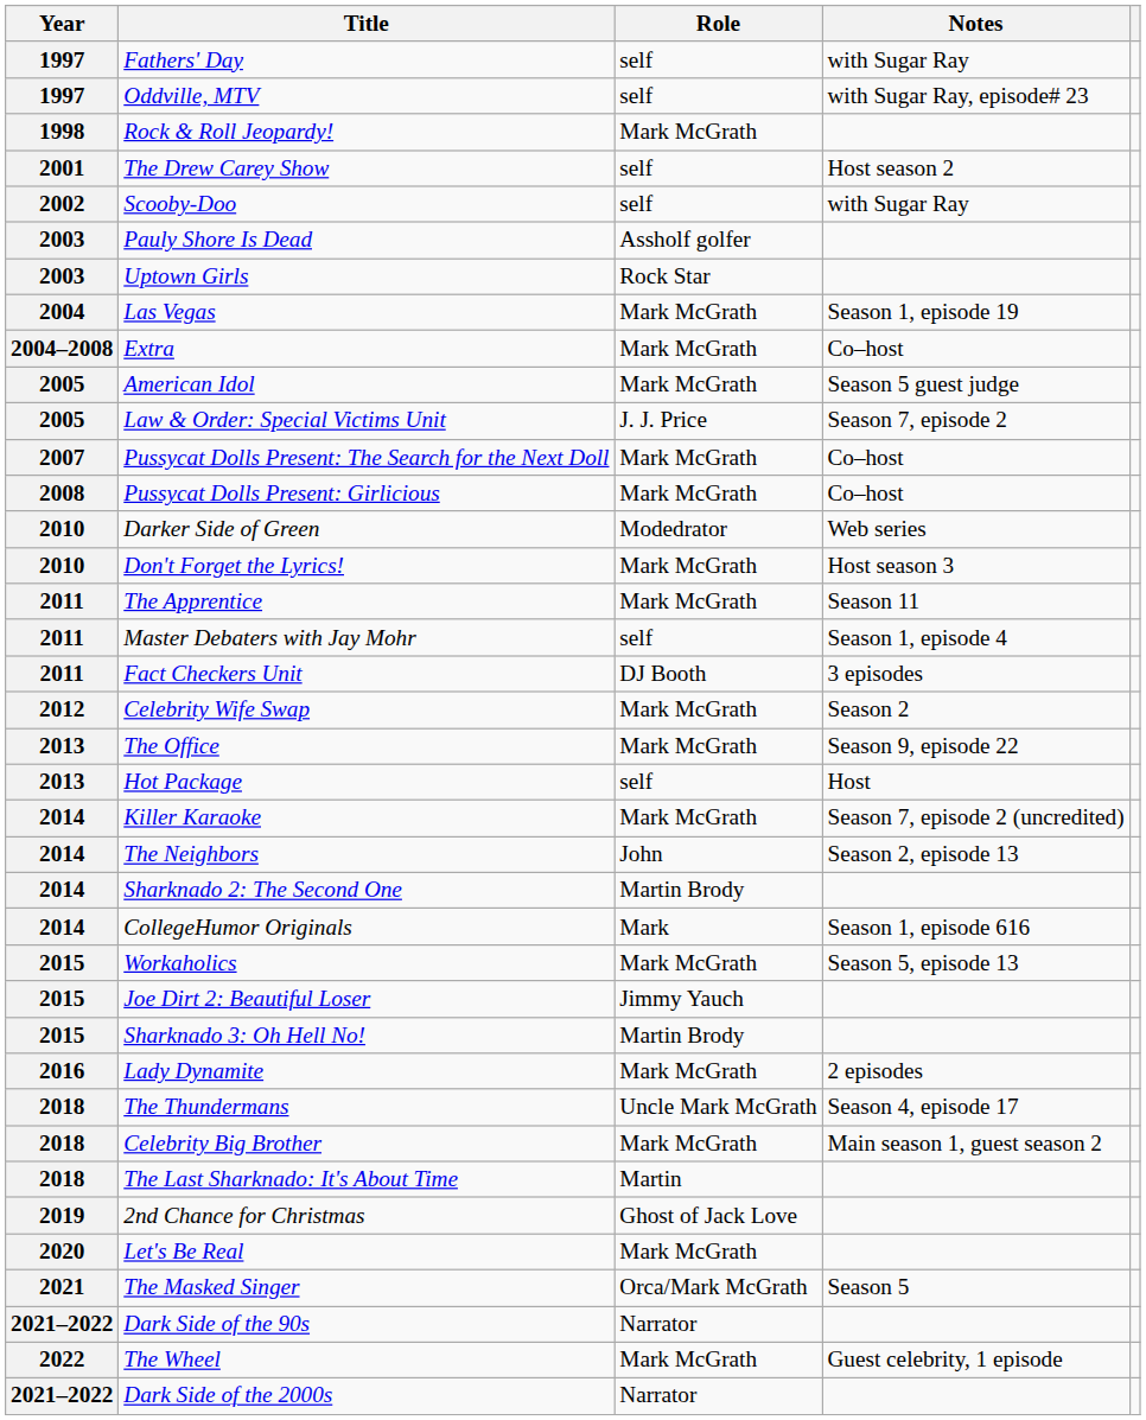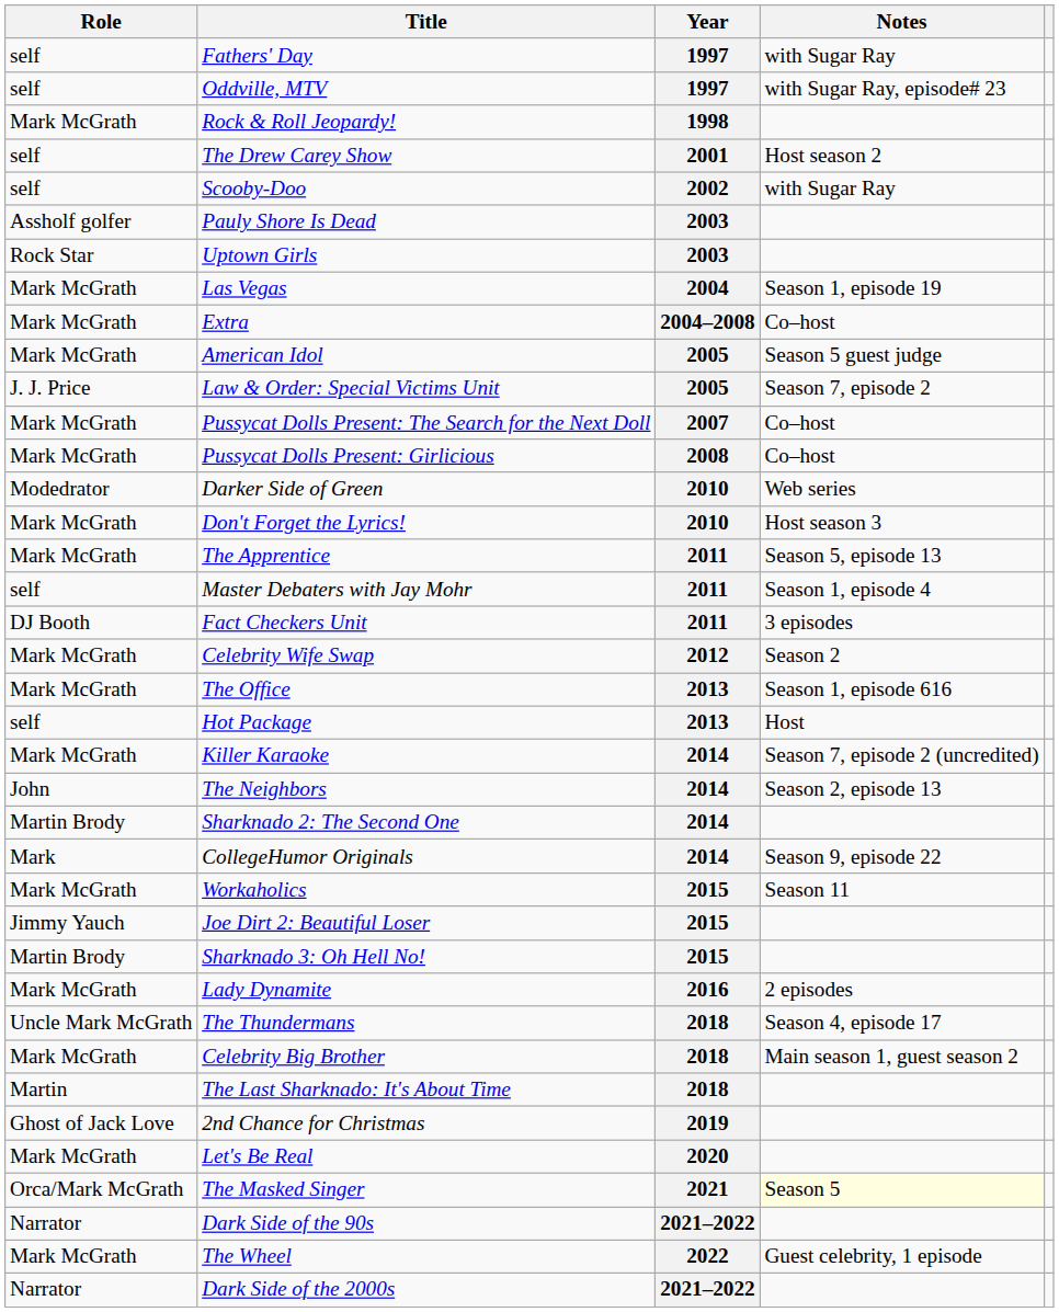 <table class="wikitable plainrowheaders sortable">
 <tr>
+<th scope="col">Role</th>
+<th scope="col">Title</th>
 <th scope="col">Year</th>
-<th scope="col">Title</th>
-<th scope="col">Role</th>
 <th scope="col" class="unsortable">Notes</th>
 <th scope="col" class="unsortable"></th>
 </tr>
 <tr>
+<td>self</td>
+<td><em><a href='#'>Fathers' Day</a></em></td>
 <th scope="row">1997</th>
-<td><em><a href='#'>Fathers' Day</a></em></td>
-<td>self</td>
 <td>with Sugar Ray</td>
 <td></td>
 </tr>
 <tr>
+<td>self</td>
+<td><em><a href='#'>Oddville, MTV</a></em></td>
 <th scope="row">1997</th>
-<td><em><a href='#'>Oddville, MTV</a></em></td>
-<td>self</td>
 <td>with Sugar Ray, episode# 23</td>
 <td></td>
 </tr>
 <tr>
+<td>Mark McGrath</td>
+<td><em><a href='#'>Rock & Roll Jeopardy!</a></em></td>
 <th scope="row">1998</th>
-<td><em><a href='#'>Rock & Roll Jeopardy!</a></em></td>
-<td>Mark McGrath</td>
 <td></td>
 <td></td>
 </tr>
 <tr>
+<td>self</td>
+<td><em><a href='#'>The Drew Carey Show</a></em></td>
 <th scope="row">2001</th>
-<td><em><a href='#'>The Drew Carey Show</a></em></td>
-<td>self</td>
 <td>Host season 2</td>
 <td></td>
 </tr>
 <tr>
+<td>self</td>
+<td><em><a href='#'>Scooby-Doo</a></em></td>
 <th scope="row">2002</th>
-<td><em><a href='#'>Scooby-Doo</a></em></td>
-<td>self</td>
 <td>with Sugar Ray</td>
 <td></td>
 </tr>
 <tr>
+<td>Assholf golfer</td>
+<td><em><a href='#'>Pauly Shore Is Dead</a></em></td>
 <th scope="row">2003</th>
-<td><em><a href='#'>Pauly Shore Is Dead</a></em></td>
-<td>Assholf golfer</td>
 <td></td>
 <td></td>
 </tr>
 <tr>
+<td>Rock Star</td>
+<td><em><a href='#'>Uptown Girls</a></em></td>
 <th scope="row">2003</th>
-<td><em><a href='#'>Uptown Girls</a></em></td>
-<td>Rock Star</td>
 <td></td>
 <td></td>
 </tr>
 <tr>
+<td>Mark McGrath</td>
+<td><em><a href='#'>Las Vegas</a></em></td>
 <th scope="row">2004</th>
-<td><em><a href='#'>Las Vegas</a></em></td>
-<td>Mark McGrath</td>
 <td>Season 1, episode 19</td>
 <td></td>
 </tr>
 <tr>
+<td>Mark McGrath</td>
+<td><em><a href='#'>Extra</a></em></td>
 <th scope="row">2004–2008</th>
-<td><em><a href='#'>Extra</a></em></td>
-<td>Mark McGrath</td>
 <td>Co–host</td>
 <td></td>
 </tr>
 <tr>
+<td>Mark McGrath</td>
+<td><em><a href='#'>American Idol</a></em></td>
 <th scope="row">2005</th>
-<td><em><a href='#'>American Idol</a></em></td>
-<td>Mark McGrath</td>
 <td>Season 5 guest judge</td>
 <td></td>
 </tr>
 <tr>
+<td>J. J. Price</td>
+<td><em><a href='#'>Law & Order: Special Victims Unit</a></em></td>
 <th scope="row">2005</th>
-<td><em><a href='#'>Law & Order: Special Victims Unit</a></em></td>
-<td>J. J. Price</td>
 <td>Season 7, episode 2</td>
 <td></td>
 </tr>
 <tr>
+<td>Mark McGrath</td>
+<td><em><a href='#'>Pussycat Dolls Present: The Search for the Next Doll</a></em></td>
 <th scope="row">2007</th>
-<td><em><a href='#'>Pussycat Dolls Present: The Search for the Next Doll</a></em></td>
-<td>Mark McGrath</td>
 <td>Co–host</td>
 <td></td>
 </tr>
 <tr>
+<td>Mark McGrath</td>
+<td><em><a href='#'>Pussycat Dolls Present: Girlicious</a></em></td>
 <th scope="row">2008</th>
-<td><em><a href='#'>Pussycat Dolls Present: Girlicious</a></em></td>
-<td>Mark McGrath</td>
 <td>Co–host</td>
 <td></td>
 </tr>
 <tr>
+<td>Modedrator</td>
+<td><em>Darker Side of Green</em></td>
 <th scope="row">2010</th>
-<td><em>Darker Side of Green</em></td>
-<td>Modedrator</td>
 <td>Web series</td>
 <td></td>
 </tr>
 <tr>
+<td>Mark McGrath</td>
+<td><em><a href='#'>Don't Forget the Lyrics!</a></em></td>
 <th scope="row">2010</th>
-<td><em><a href='#'>Don't Forget the Lyrics!</a></em></td>
-<td>Mark McGrath</td>
 <td>Host season 3</td>
 <td></td>
 </tr>
 <tr>
+<td>Mark McGrath</td>
+<td><em><a href='#'>The Apprentice</a></em></td>
 <th scope="row">2011</th>
-<td><em><a href='#'>The Apprentice</a></em></td>
+<td>Season 5, episode 13</td>
+<td></td>
+</tr>
+<tr>
+<td>self</td>
+<td><em>Master Debaters with Jay Mohr</em></td>
+<th scope="row">2011</th>
+<td>Season 1, episode 4</td>
+<td></td>
+</tr>
+<tr>
+<td>DJ Booth</td>
+<td><em><a href='#'>Fact Checkers Unit</a></em></td>
+<th scope="row">2011</th>
+<td>3 episodes</td>
+<td></td>
+</tr>
+<tr>
 <td>Mark McGrath</td>
+<td><em><a href='#'>Celebrity Wife Swap</a></em></td>
+<th scope="row">2012</th>
+<td>Season 2</td>
+<td></td>
+</tr>
+<tr>
+<td>Mark McGrath</td>
+<td><em><a href='#'>The Office</a></em></td>
+<th scope="row">2013</th>
+<td>Season 1, episode 616</td>
+<td></td>
+</tr>
+<tr>
+<td>self</td>
+<td><em><a href='#'>Hot Package</a></em></td>
+<th scope="row">2013</th>
+<td>Host</td>
+<td></td>
+</tr>
+<tr>
+<td>Mark McGrath</td>
+<td><em><a href='#'>Killer Karaoke</a></em></td>
+<th scope="row">2014</th>
+<td>Season 7, episode 2 (uncredited)</td>
+<td></td>
+</tr>
+<tr>
+<td>John</td>
+<td><em><a href='#'>The Neighbors</a></em></td>
+<th scope="row">2014</th>
+<td>Season 2, episode 13</td>
+<td></td>
+</tr>
+<tr>
+<td>Martin Brody</td>
+<td><em><a href='#'>Sharknado 2: The Second One</a></em></td>
+<th scope="row">2014</th>
+<td></td>
+<td></td>
+</tr>
+<tr>
+<td>Mark</td>
+<td><em>CollegeHumor Originals</em></td>
+<th scope="row">2014</th>
+<td>Season 9, episode 22</td>
+<td></td>
+</tr>
+<tr>
+<td>Mark McGrath</td>
+<td><em><a href='#'>Workaholics</a></em></td>
+<th scope="row">2015</th>
 <td>Season 11</td>
 <td></td>
 </tr>
 <tr>
-<th scope="row">2011</th>
-<td><em>Master Debaters with Jay Mohr</em></td>
-<td>self</td>
-<td>Season 1, episode 4</td>
-<td></td>
-</tr>
-<tr>
-<th scope="row">2011</th>
-<td><em><a href='#'>Fact Checkers Unit</a></em></td>
-<td>DJ Booth</td>
-<td>3 episodes</td>
-<td></td>
-</tr>
-<tr>
-<th scope="row">2012</th>
-<td><em><a href='#'>Celebrity Wife Swap</a></em></td>
-<td>Mark McGrath</td>
-<td>Season 2</td>
-<td></td>
-</tr>
-<tr>
-<th scope="row">2013</th>
-<td><em><a href='#'>The Office</a></em></td>
-<td>Mark McGrath</td>
-<td>Season 9, episode 22</td>
-<td></td>
-</tr>
-<tr>
-<th scope="row">2013</th>
-<td><em><a href='#'>Hot Package</a></em></td>
-<td>self</td>
-<td>Host</td>
-<td></td>
-</tr>
-<tr>
-<th scope="row">2014</th>
-<td><em><a href='#'>Killer Karaoke</a></em></td>
-<td>Mark McGrath</td>
-<td>Season 7, episode 2 (uncredited)</td>
-<td></td>
-</tr>
-<tr>
-<th scope="row">2014</th>
-<td><em><a href='#'>The Neighbors</a></em></td>
-<td>John</td>
-<td>Season 2, episode 13</td>
-<td></td>
-</tr>
-<tr>
-<th scope="row">2014</th>
-<td><em><a href='#'>Sharknado 2: The Second One</a></em></td>
-<td>Martin Brody</td>
+<td>Jimmy Yauch</td>
+<td><em><a href='#'>Joe Dirt 2: Beautiful Loser</a></em></td>
+<th scope="row">2015</th>
 <td></td>
 <td></td>
 </tr>
 <tr>
-<th scope="row">2014</th>
-<td><em>CollegeHumor Originals</em></td>
-<td>Mark</td>
-<td>Season 1, episode 616</td>
-<td></td>
-</tr>
-<tr>
+<td>Martin Brody</td>
+<td><em><a href='#'>Sharknado 3: Oh Hell No!</a></em></td>
 <th scope="row">2015</th>
-<td><em><a href='#'>Workaholics</a></em></td>
-<td>Mark McGrath</td>
-<td>Season 5, episode 13</td>
-<td></td>
-</tr>
-<tr>
-<th scope="row">2015</th>
-<td><em><a href='#'>Joe Dirt 2: Beautiful Loser</a></em></td>
-<td>Jimmy Yauch</td>
 <td></td>
 <td></td>
 </tr>
 <tr>
-<th scope="row">2015</th>
-<td><em><a href='#'>Sharknado 3: Oh Hell No!</a></em></td>
-<td>Martin Brody</td>
+<td>Mark McGrath</td>
+<td><em><a href='#'>Lady Dynamite</a></em></td>
+<th scope="row">2016</th>
+<td>2 episodes</td>
+<td></td>
+</tr>
+<tr>
+<td>Uncle Mark McGrath</td>
+<td><em><a href='#'>The Thundermans</a></em></td>
+<th scope="row">2018</th>
+<td>Season 4, episode 17</td>
+<td></td>
+</tr>
+<tr>
+<td>Mark McGrath</td>
+<td><em><a href='#'>Celebrity Big Brother</a></em></td>
+<th scope="row">2018</th>
+<td>Main season 1, guest season 2</td>
+<td></td>
+</tr>
+<tr>
+<td>Martin</td>
+<td><em><a href='#'>The Last Sharknado: It's About Time</a></em></td>
+<th scope="row">2018</th>
 <td></td>
 <td></td>
 </tr>
 <tr>
-<th scope="row">2016</th>
-<td><em><a href='#'>Lady Dynamite</a></em></td>
-<td>Mark McGrath</td>
-<td>2 episodes</td>
-<td></td>
-</tr>
-<tr>
-<th scope="row">2018</th>
-<td><em><a href='#'>The Thundermans</a></em></td>
-<td>Uncle Mark McGrath</td>
-<td>Season 4, episode 17</td>
-<td></td>
-</tr>
-<tr>
-<th scope="row">2018</th>
-<td><em><a href='#'>Celebrity Big Brother</a></em></td>
-<td>Mark McGrath</td>
-<td>Main season 1, guest season 2</td>
-<td></td>
-</tr>
-<tr>
-<th scope="row">2018</th>
-<td><em><a href='#'>The Last Sharknado: It's About Time</a></em></td>
-<td>Martin</td>
+<td>Ghost of Jack Love</td>
+<td><em>2nd Chance for Christmas</em></td>
+<th scope="row">2019</th>
 <td></td>
 <td></td>
 </tr>
 <tr>
-<th scope="row">2019</th>
-<td><em>2nd Chance for Christmas</em></td>
-<td>Ghost of Jack Love</td>
+<td>Mark McGrath</td>
+<td><em><a href='#'>Let's Be Real</a></em></td>
+<th scope="row">2020</th>
 <td></td>
 <td></td>
 </tr>
 <tr>
-<th scope="row">2020</th>
-<td><em><a href='#'>Let's Be Real</a></em></td>
-<td>Mark McGrath</td>
+<td>Orca/Mark McGrath</td>
+<td><em><a href='#'>The Masked Singer</a></em></td>
+<th scope="row">2021</th>
+<td style="background: lightyellow;">Season 5</td>
+<td></td>
+</tr>
+<tr>
+<td>Narrator</td>
+<td><em><a href='#'>Dark Side of the 90s</a></em></td>
+<th scope="row">2021–2022</th>
 <td></td>
 <td></td>
 </tr>
 <tr>
-<th scope="row">2021</th>
-<td><em><a href='#'>The Masked Singer</a></em></td>
-<td>Orca/Mark McGrath</td>
-<td>Season 5</td>
-<td></td>
-</tr>
-<tr>
-<th scope="row">2021–2022</th>
-<td><em><a href='#'>Dark Side of the 90s</a></em></td>
-<td>Narrator</td>
-<td></td>
-<td></td>
-</tr>
-<tr>
+<td>Mark McGrath</td>
+<td><em><a href='#'>The Wheel</a></em></td>
 <th scope="row">2022</th>
-<td><em><a href='#'>The Wheel</a></em></td>
-<td>Mark McGrath</td>
 <td>Guest celebrity, 1 episode</td>
 <td></td>
 </tr>
 <tr>
+<td>Narrator</td>
+<td><em><a href='#'>Dark Side of the 2000s</a></em></td>
 <th scope="row">2021–2022</th>
-<td><em><a href='#'>Dark Side of the 2000s</a></em></td>
-<td>Narrator</td>
 <td></td>
 <td></td>
 </tr>
 </table>
